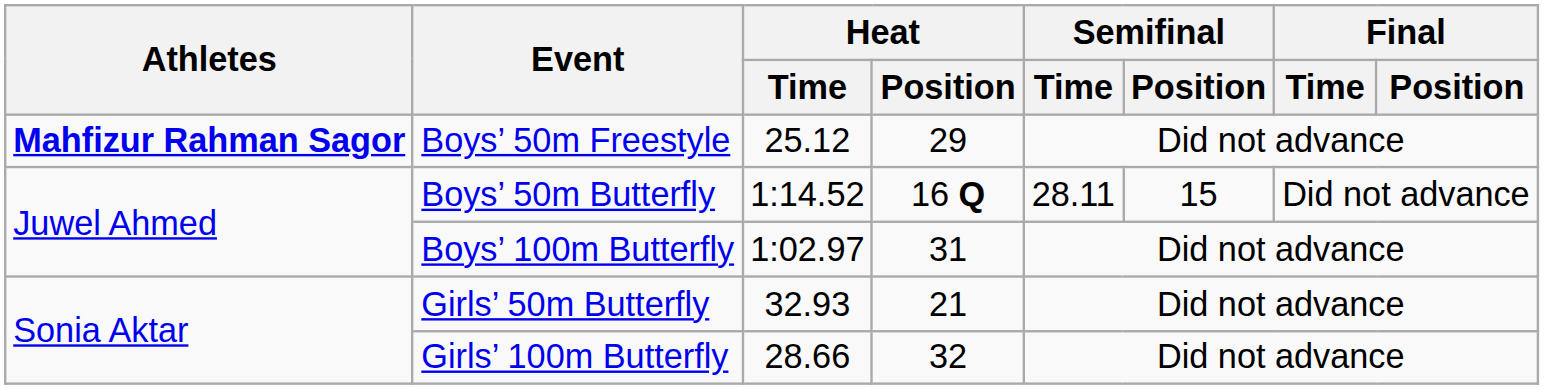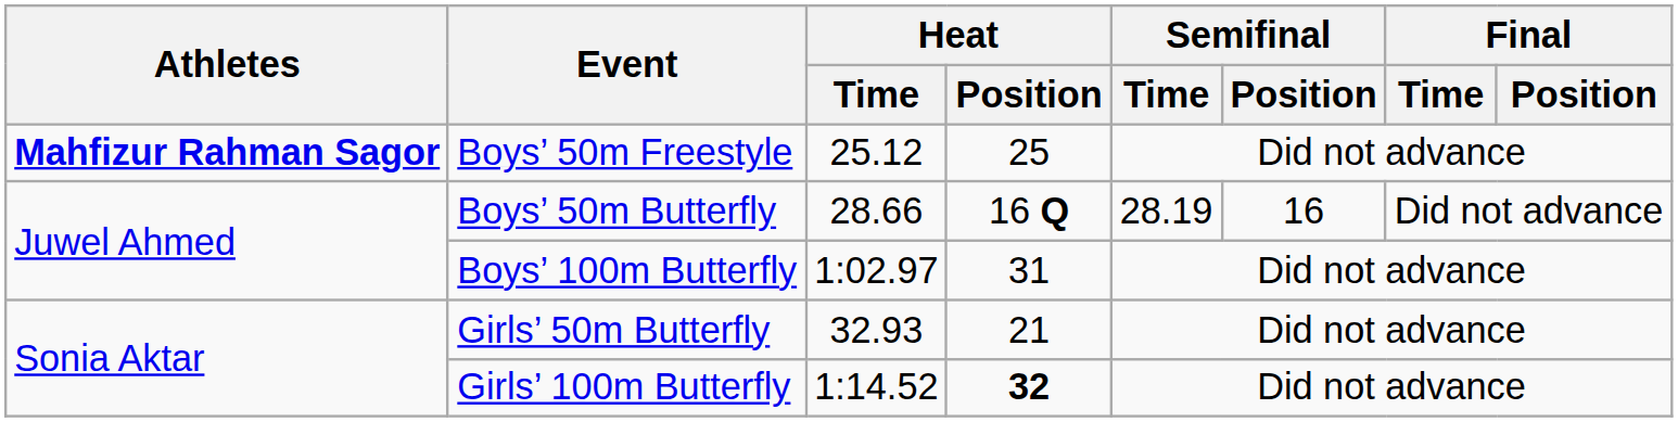 <table class="wikitable" border="1" style="font-size:90%">
 <tr>
 <th rowspan=2>Athletes</th>
 <th rowspan=2>Event</th>
 <th colspan=2>Heat</th>
 <th colspan=2>Semifinal</th>
 <th colspan=2>Final</th>
 </tr>
 <tr>
 <th>Time</th>
 <th>Position</th>
 <th>Time</th>
 <th>Position</th>
 <th>Time</th>
 <th>Position</th>
 </tr>
 <tr>
 <td><strong><a href='#'>Mahfizur Rahman Sagor</a></strong></td>
 <td><a href='#'>Boys’ 50m Freestyle</a></td>
 <td align=center>25.12</td>
-<td align=center>29</td>
+<td align=center>25</td>
 <td colspan="4" align=center>Did not advance</td>
 </tr>
 <tr>
 <td rowspan=2><a href='#'>Juwel Ahmed</a></td>
 <td><a href='#'>Boys’ 50m Butterfly</a></td>
-<td align=center>1:14.52</td>
+<td align=center>28.66</td>
 <td align=center>16 <strong>Q</strong></td>
-<td align=center>28.11</td>
-<td align=center>15</td>
+<td align=center>28.19</td>
+<td align=center>16</td>
 <td colspan="2" align=center>Did not advance</td>
 </tr>
 <tr>
 <td><a href='#'>Boys’ 100m Butterfly</a></td>
 <td align=center>1:02.97</td>
 <td align=center>31</td>
 <td colspan="4" align=center>Did not advance</td>
 </tr>
 <tr>
 <td rowspan=2><a href='#'>Sonia Aktar</a></td>
 <td><a href='#'>Girls’ 50m Butterfly</a></td>
 <td align=center>32.93</td>
 <td align=center>21</td>
 <td colspan="4" align=center>Did not advance</td>
 </tr>
 <tr>
 <td><a href='#'>Girls’ 100m Butterfly</a></td>
-<td align=center>28.66</td>
-<td align=center>32</td>
+<td align=center>1:14.52</td>
+<td align=center><strong>32</strong></td>
 <td colspan="4" align=center>Did not advance</td>
 </tr>
 </table>
